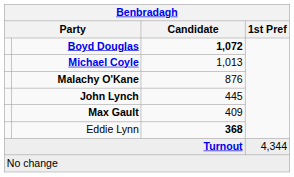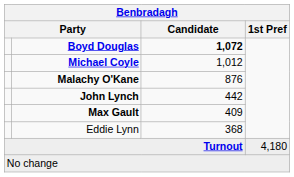 <table class="wikitable">
 <tr>
 <th colspan="4" align="center"><a href='#'>Benbradagh</a></th>
 </tr>
 <tr>
 <th colspan="2" align="center" width=200>Party</th>
 <th width=150>Candidate</th>
 <th width=60>1st Pref</th>
 </tr>
 <tr>
 <td></td>
 <td align="right"><strong><a href='#'>Boyd Douglas</a></strong></td>
 <td align="right"><strong>1,072</strong></td>
 </tr>
 <tr>
 <td></td>
 <td align="right"><strong><a href='#'>Michael Coyle</a></strong></td>
-<td align="right">1,013</td>
+<td align="right">1,012</td>
 </tr>
 <tr>
 <td></td>
 <td align="right"><strong>Malachy O'Kane</strong></td>
 <td align="right">876</td>
 </tr>
 <tr>
 <td></td>
 <td align="right"><strong>John Lynch</strong></td>
-<td align="right">445</td>
+<td align="right">442</td>
 </tr>
 <tr>
 <td></td>
 <td align="right"><strong>Max Gault</strong></td>
 <td align="right">409</td>
 </tr>
 <tr>
 <td></td>
 <td align="right">Eddie Lynn</td>
-<td align="right"><strong>368</strong></td>
+<td align="right">368</td>
 </tr>
 <tr bgcolor="EEEEEE">
 <td colspan=3 align="right"><strong><a href='#'>Turnout</a></strong></td>
-<td align="right">4,344</td>
+<td align="right">4,180</td>
 </tr>
 <tr bgcolor="EEEEEE">
 <td colspan=4>No change</td>
 </tr>
 </table>
